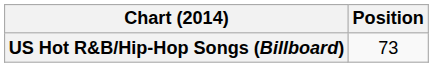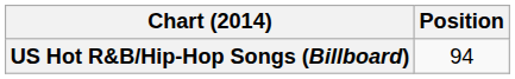 <table class="wikitable plainrowheaders" style="text-align:center;">
 <tr>
 <th>Chart (2014)</th>
 <th>Position</th>
 </tr>
 <tr>
 <th scope="row">US Hot R&B/Hip-Hop Songs (<em>Billboard</em>)</th>
-<td>73</td>
+<td>94</td>
 </tr>
 </table>
